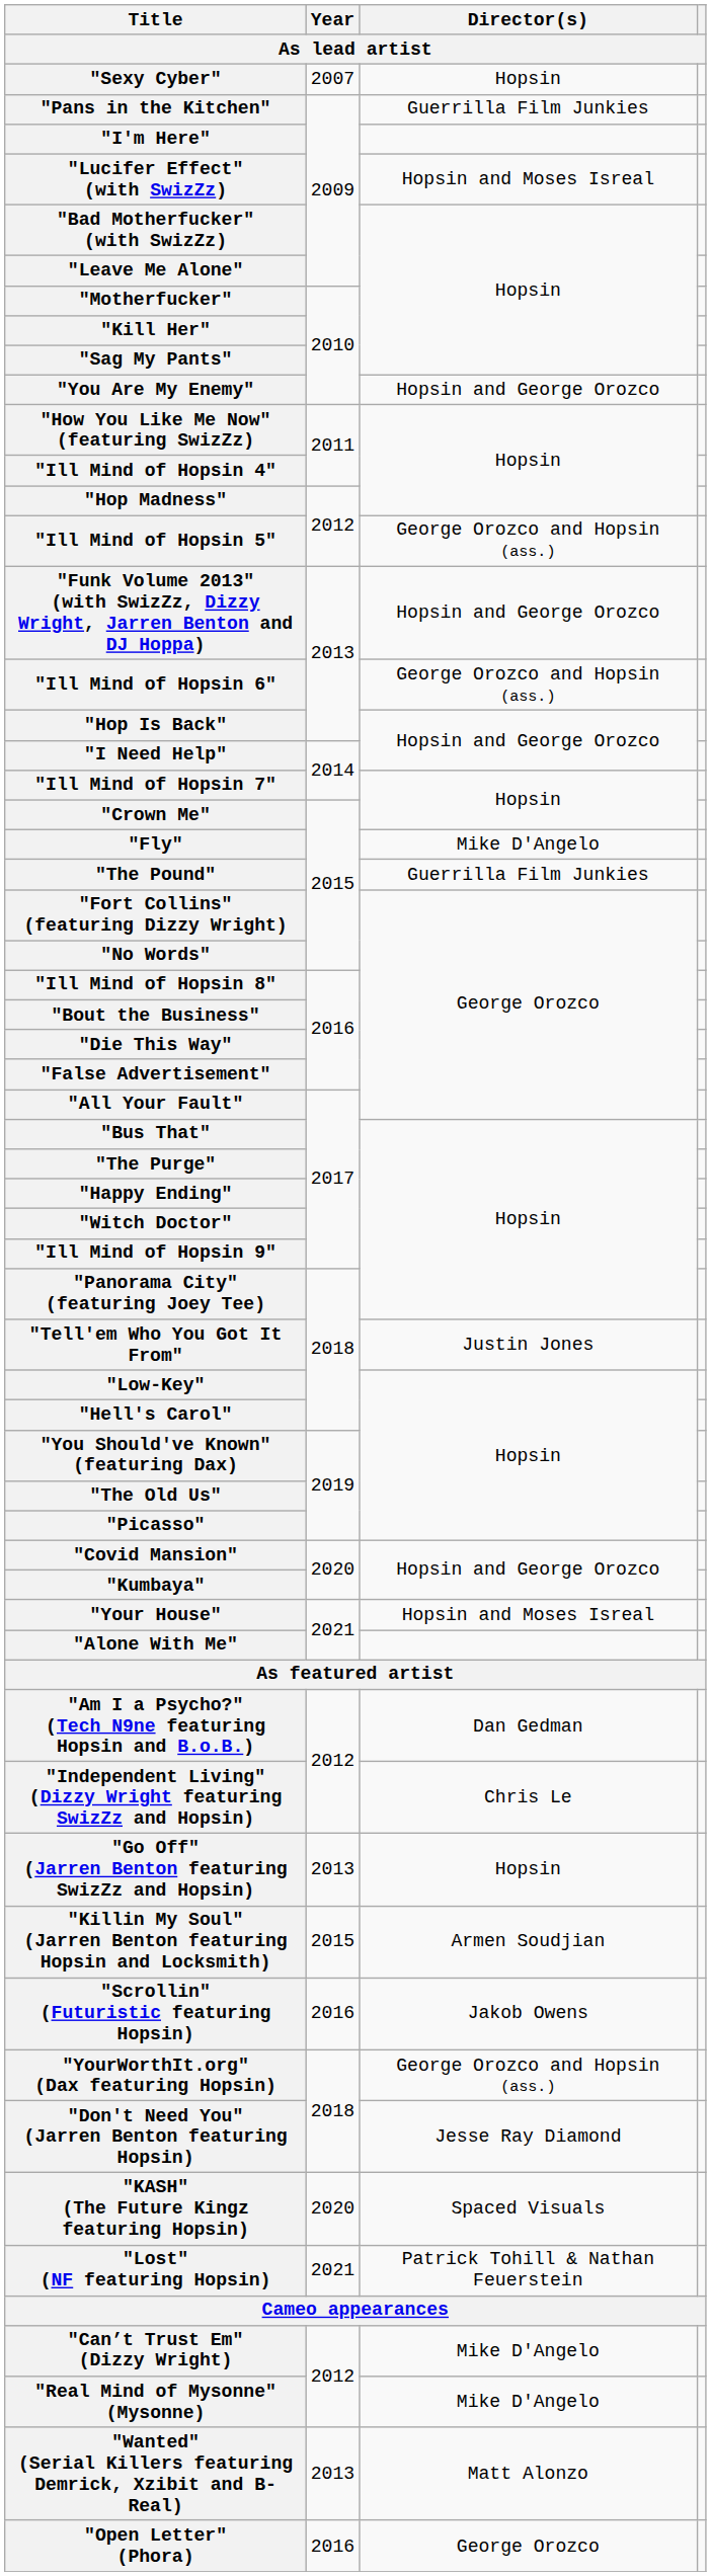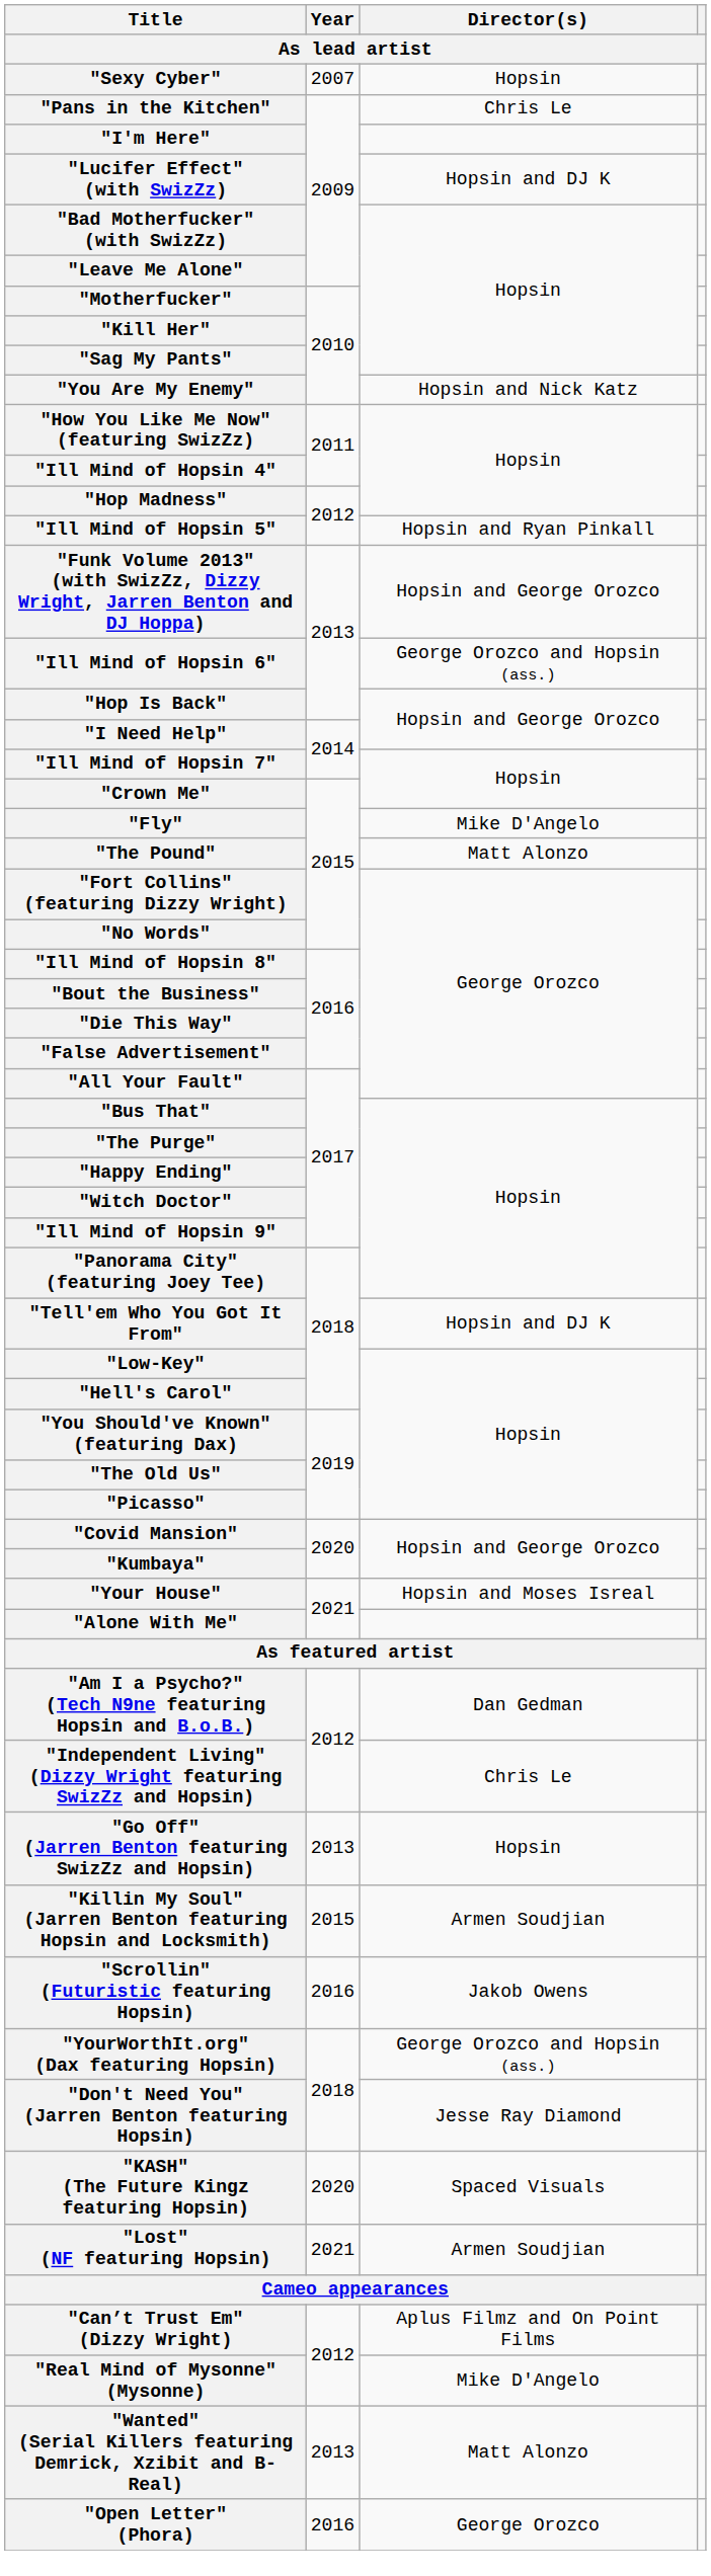 <table class="wikitable plainrowheaders" style="text-align:center;">
 <tr>
 <th scope="col" style="width:16em;">Title</th>
 <th scope="col">Year</th>
 <th scope="col" style="width:18em;">Director(s)</th>
 <th scope="col"></th>
 </tr>
 <tr>
 <th scope="col" colspan="5">As lead artist</th>
 </tr>
 <tr>
 <th scope="row">"Sexy Cyber"</th>
 <td>2007</td>
 <td>Hopsin</td>
 <td></td>
 </tr>
 <tr>
 <th scope="row">"Pans in the Kitchen"</th>
 <td rowspan="5">2009</td>
-<td>Guerrilla Film Junkies</td>
+<td>Chris Le</td>
 <td></td>
 </tr>
 <tr>
 <th scope="row">"I'm Here"</th>
 <td></td>
 <td></td>
 </tr>
 <tr>
 <th scope="row">"Lucifer Effect"<br><span>(with <a href='#'>SwizZz</a>)</span></th>
-<td>Hopsin and Moses Isreal</td>
+<td>Hopsin and DJ K</td>
 <td></td>
 </tr>
 <tr>
 <th scope="row">"Bad Motherfucker"<br><span>(with SwizZz)</span></th>
 <td rowspan="5">Hopsin</td>
 <td></td>
 </tr>
 <tr>
 <th scope="row">"Leave Me Alone"</th>
 <td></td>
 </tr>
 <tr>
 <th scope="row">"Motherfucker"</th>
 <td rowspan="4">2010</td>
 <td></td>
 </tr>
 <tr>
 <th scope="row">"Kill Her"</th>
 <td></td>
 </tr>
 <tr>
 <th scope="row">"Sag My Pants"</th>
 <td></td>
 </tr>
 <tr>
 <th scope="row">"You Are My Enemy"</th>
-<td>Hopsin and George Orozco</td>
+<td>Hopsin and Nick Katz</td>
 <td></td>
 </tr>
 <tr>
 <th scope="row">"How You Like Me Now"<br><span>(featuring SwizZz)</span></th>
 <td rowspan="2">2011</td>
 <td rowspan="3">Hopsin</td>
 <td></td>
 </tr>
 <tr>
 <th scope="row">"Ill Mind of Hopsin 4"</th>
 <td></td>
 </tr>
 <tr>
 <th scope="row">"Hop Madness"</th>
 <td rowspan="2">2012</td>
 <td></td>
 </tr>
 <tr>
 <th scope="row">"Ill Mind of Hopsin 5"</th>
-<td>George Orozco and Hopsin <small>(ass.)</small></td>
+<td>Hopsin and Ryan Pinkall</td>
 <td></td>
 </tr>
 <tr>
 <th scope="row">"Funk Volume 2013"<br><span>(with SwizZz, <a href='#'>Dizzy Wright</a>, <a href='#'>Jarren Benton</a> and <a href='#'>DJ Hoppa</a>)</span></th>
 <td rowspan="3">2013</td>
 <td>Hopsin and George Orozco</td>
 <td></td>
 </tr>
 <tr>
 <th scope="row">"Ill Mind of Hopsin 6"</th>
 <td>George Orozco and Hopsin <small>(ass.)</small></td>
 <td></td>
 </tr>
 <tr>
 <th scope="row">"Hop Is Back"</th>
 <td rowspan="2">Hopsin and George Orozco</td>
 <td></td>
 </tr>
 <tr>
 <th scope="row">"I Need Help"</th>
 <td rowspan="2">2014</td>
 <td></td>
 </tr>
 <tr>
 <th scope="row">"Ill Mind of Hopsin 7"</th>
 <td rowspan="2">Hopsin</td>
 <td></td>
 </tr>
 <tr>
 <th scope="row">"Crown Me"</th>
 <td rowspan="5">2015</td>
 <td></td>
 </tr>
 <tr>
 <th scope="row">"Fly"</th>
 <td>Mike D'Angelo</td>
 <td></td>
 </tr>
 <tr>
 <th scope="row">"The Pound"</th>
-<td>Guerrilla Film Junkies</td>
+<td>Matt Alonzo</td>
 <td></td>
 </tr>
 <tr>
 <th scope="row">"Fort Collins"<br><span>(featuring Dizzy Wright)</span></th>
 <td rowspan="7">George Orozco</td>
 <td></td>
 </tr>
 <tr>
 <th scope="row">"No Words"</th>
 <td></td>
 </tr>
 <tr>
 <th scope="row">"Ill Mind of Hopsin 8"</th>
 <td rowspan="4">2016</td>
 <td></td>
 </tr>
 <tr>
 <th scope="row">"Bout the Business"</th>
 <td></td>
 </tr>
 <tr>
 <th scope="row">"Die This Way"</th>
 <td></td>
 </tr>
 <tr>
 <th scope="row">"False Advertisement"</th>
 <td></td>
 </tr>
 <tr>
 <th scope="row">"All Your Fault"</th>
 <td rowspan="6">2017</td>
 <td></td>
 </tr>
 <tr>
 <th scope="row">"Bus That"</th>
 <td rowspan="6">Hopsin</td>
 <td></td>
 </tr>
 <tr>
 <th scope="row">"The Purge"</th>
 <td></td>
 </tr>
 <tr>
 <th scope="row">"Happy Ending"</th>
 <td></td>
 </tr>
 <tr>
 <th scope="row">"Witch Doctor"</th>
 <td></td>
 </tr>
 <tr>
 <th scope="row">"Ill Mind of Hopsin 9"</th>
 <td></td>
 </tr>
 <tr>
 <th scope="row">"Panorama City"<br><span>(featuring Joey Tee)</span></th>
 <td rowspan="4">2018</td>
 <td></td>
 </tr>
 <tr>
 <th scope="row">"Tell'em Who You Got It From"</th>
-<td>Justin Jones</td>
+<td>Hopsin and DJ K</td>
 <td></td>
 </tr>
 <tr>
 <th scope="row">"Low-Key"</th>
 <td rowspan="5">Hopsin</td>
 <td></td>
 </tr>
 <tr>
 <th scope="row">"Hell's Carol"</th>
 <td></td>
 </tr>
 <tr>
 <th scope="row">"You Should've Known"<br><span>(featuring Dax)</span></th>
 <td rowspan="3">2019</td>
 <td></td>
 </tr>
 <tr>
 <th scope="row">"The Old Us"</th>
 <td></td>
 </tr>
 <tr>
 <th scope="row">"Picasso"</th>
 <td></td>
 </tr>
 <tr>
 <th scope="row">"Covid Mansion"</th>
 <td rowspan="2">2020</td>
 <td rowspan="2">Hopsin and George Orozco</td>
 <td></td>
 </tr>
 <tr>
 <th scope="row">"Kumbaya"</th>
 <td></td>
 </tr>
 <tr>
 <th scope="row">"Your House"</th>
 <td rowspan="2">2021</td>
 <td>Hopsin and Moses Isreal</td>
 <td></td>
 </tr>
 <tr>
 <th scope="row">"Alone With Me"</th>
 <td></td>
 <td></td>
 </tr>
 <tr>
 <th scope="col" colspan="5">As featured artist</th>
 </tr>
 <tr>
 <th scope="row">"Am I a Psycho?"<br><span>(<a href='#'>Tech N9ne</a> featuring Hopsin and <a href='#'>B.o.B.</a>)</span></th>
 <td rowspan="2">2012</td>
 <td>Dan Gedman</td>
 <td></td>
 </tr>
 <tr>
 <th scope="row">"Independent Living"<br><span>(<a href='#'>Dizzy Wright</a> featuring <a href='#'>SwizZz</a> and Hopsin)</span></th>
 <td>Chris Le</td>
 <td></td>
 </tr>
 <tr>
 <th scope="row">"Go Off"<br><span>(<a href='#'>Jarren Benton</a> featuring SwizZz and Hopsin)</span></th>
 <td>2013</td>
 <td>Hopsin</td>
 <td></td>
 </tr>
 <tr>
 <th scope="row">"Killin My Soul"<br><span>(Jarren Benton featuring Hopsin and Locksmith)</span></th>
 <td>2015</td>
 <td>Armen Soudjian</td>
 <td></td>
 </tr>
 <tr>
 <th scope="row">"Scrollin"<br><span>(<a href='#'>Futuristic</a> featuring Hopsin)</span></th>
 <td>2016</td>
 <td>Jakob Owens</td>
 <td></td>
 </tr>
 <tr>
 <th scope="row">"YourWorthIt.org"<br><span>(Dax featuring Hopsin)</span></th>
 <td rowspan="2">2018</td>
 <td>George Orozco and Hopsin <small>(ass.)</small></td>
 <td></td>
 </tr>
 <tr>
 <th scope="row">"Don't Need You"<br><span>(Jarren Benton featuring Hopsin)</span></th>
 <td>Jesse Ray Diamond</td>
 <td></td>
 </tr>
 <tr>
 <th scope="row">"KASH"<br><span>(The Future Kingz featuring Hopsin)</span></th>
 <td>2020</td>
 <td>Spaced Visuals</td>
 <td></td>
 </tr>
 <tr>
 <th scope="row">"Lost"<br><span>(<a href='#'>NF</a> featuring Hopsin)</span></th>
 <td>2021</td>
-<td>Patrick Tohill & Nathan Feuerstein</td>
+<td>Armen Soudjian</td>
 <td></td>
 </tr>
 <tr>
 <th scope="col" colspan="5"><a href='#'>Cameo appearances</a></th>
 </tr>
 <tr>
 <th scope="row">"Can’t Trust Em"<br><span>(Dizzy Wright)</span></th>
 <td rowspan="2">2012</td>
-<td>Mike D'Angelo</td>
+<td>Aplus Filmz and On Point Films</td>
 <td></td>
 </tr>
 <tr>
 <th scope="row">"Real Mind of Mysonne"<br><span>(Mysonne)</span></th>
 <td>Mike D'Angelo</td>
 <td></td>
 </tr>
 <tr>
 <th scope="row">"Wanted"<br><span>(Serial Killers featuring Demrick, Xzibit and B-Real)</span></th>
 <td>2013</td>
 <td>Matt Alonzo</td>
 <td></td>
 </tr>
 <tr>
 <th scope="row">"Open Letter"<br><span>(Phora)</span></th>
 <td>2016</td>
 <td>George Orozco</td>
 <td></td>
 </tr>
 <tr>
 </tr>
 </table>
